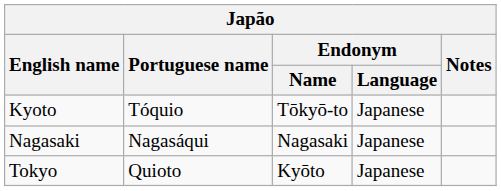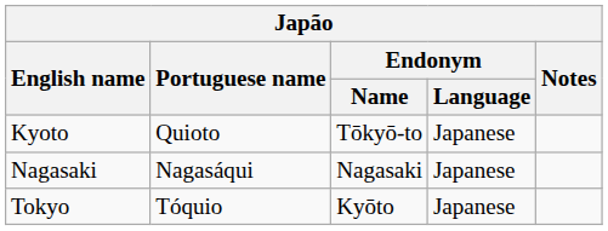 <table class="wikitable sortable">
 <tr>
 <th colspan="5"> Japão</th>
 </tr>
 <tr>
 <th rowspan="2">English name</th>
 <th rowspan="2">Portuguese name</th>
 <th colspan="2">Endonym</th>
 <th rowspan="2">Notes</th>
 </tr>
 <tr>
 <th>Name</th>
 <th>Language</th>
 </tr>
 <tr>
 <td>Kyoto</td>
-<td>Tóquio</td>
+<td>Quioto</td>
 <td>Tōkyō-to</td>
 <td>Japanese</td>
 <td></td>
 </tr>
 <tr>
 <td>Nagasaki</td>
 <td>Nagasáqui</td>
 <td>Nagasaki</td>
 <td>Japanese</td>
 <td></td>
 </tr>
 <tr>
 <td>Tokyo</td>
-<td>Quioto</td>
+<td>Tóquio</td>
 <td>Kyōto</td>
 <td>Japanese</td>
 <td></td>
 </tr>
 </table>
